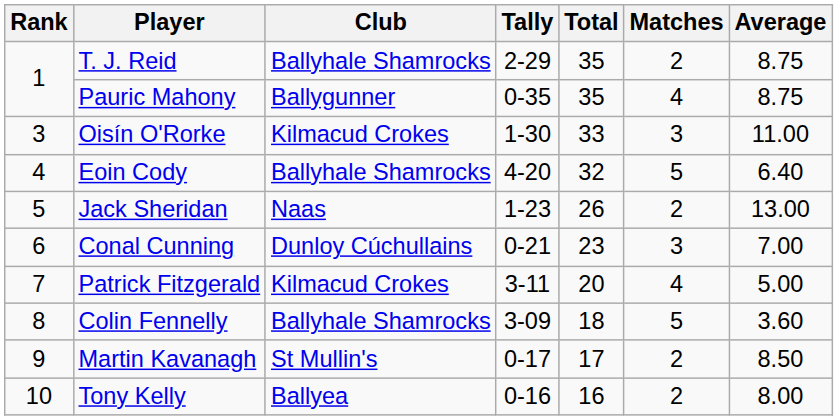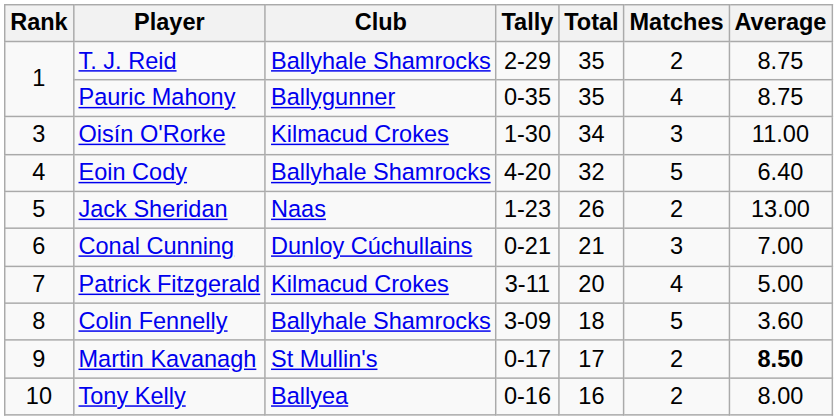 <table class="wikitable">
 <tr>
 <th>Rank</th>
 <th>Player</th>
 <th>Club</th>
 <th>Tally</th>
 <th>Total</th>
 <th>Matches</th>
 <th>Average</th>
 </tr>
 <tr>
 <td rowspan="2" style="text-align:center;">1</td>
 <td><a href='#'>T. J. Reid</a></td>
 <td><a href='#'>Ballyhale Shamrocks</a></td>
 <td align=center>2-29</td>
 <td align=center>35</td>
 <td align=center>2</td>
 <td align=center>8.75</td>
 </tr>
 <tr>
 <td><a href='#'>Pauric Mahony</a></td>
 <td><a href='#'>Ballygunner</a></td>
 <td align=center>0-35</td>
 <td align=center>35</td>
 <td align=center>4</td>
 <td align=center>8.75</td>
 </tr>
 <tr>
 <td rowspan="1" style="text-align:center;">3</td>
 <td><a href='#'>Oisín O'Rorke</a></td>
 <td><a href='#'>Kilmacud Crokes</a></td>
 <td align=center>1-30</td>
-<td align=center>33</td>
+<td align=center>34</td>
 <td align=center>3</td>
 <td align=center>11.00</td>
 </tr>
 <tr>
 <td rowspan="1" style="text-align:center;">4</td>
 <td><a href='#'>Eoin Cody</a></td>
 <td><a href='#'>Ballyhale Shamrocks</a></td>
 <td align=center>4-20</td>
 <td align=center>32</td>
 <td align=center>5</td>
 <td align=center>6.40</td>
 </tr>
 <tr>
 <td rowspan="1" style="text-align:center;">5</td>
 <td><a href='#'>Jack Sheridan</a></td>
 <td><a href='#'>Naas</a></td>
 <td align=center>1-23</td>
 <td align=center>26</td>
 <td align=center>2</td>
 <td align=center>13.00</td>
 </tr>
 <tr>
 <td rowspan="1" style="text-align:center;">6</td>
 <td><a href='#'>Conal Cunning</a></td>
 <td><a href='#'>Dunloy Cúchullains</a></td>
 <td align=center>0-21</td>
-<td align=center>23</td>
+<td align=center>21</td>
 <td align=center>3</td>
 <td align=center>7.00</td>
 </tr>
 <tr>
 <td rowspan="1" style="text-align:center;">7</td>
 <td><a href='#'>Patrick Fitzgerald</a></td>
 <td><a href='#'>Kilmacud Crokes</a></td>
 <td align=center>3-11</td>
 <td align=center>20</td>
 <td align=center>4</td>
 <td align=center>5.00</td>
 </tr>
 <tr>
 <td rowspan="1" style="text-align:center;">8</td>
 <td><a href='#'>Colin Fennelly</a></td>
 <td><a href='#'>Ballyhale Shamrocks</a></td>
 <td align=center>3-09</td>
 <td align=center>18</td>
 <td align=center>5</td>
 <td align=center>3.60</td>
 </tr>
 <tr>
 <td rowspan="1" style="text-align:center;">9</td>
 <td><a href='#'>Martin Kavanagh</a></td>
 <td><a href='#'>St Mullin's</a></td>
 <td align=center>0-17</td>
 <td align=center>17</td>
 <td align=center>2</td>
-<td align=center>8.50</td>
+<td align=center><strong>8.50</strong></td>
 </tr>
 <tr>
 <td rowspan="1" style="text-align:center;">10</td>
 <td><a href='#'>Tony Kelly</a></td>
 <td><a href='#'>Ballyea</a></td>
 <td align=center>0-16</td>
 <td align=center>16</td>
 <td align=center>2</td>
 <td align=center>8.00</td>
 </tr>
 </table>
